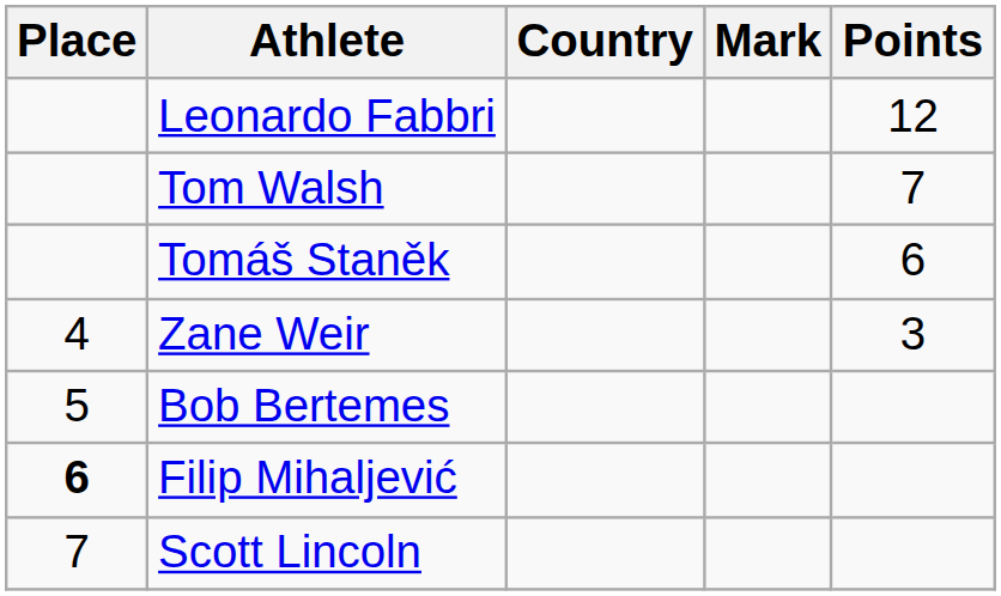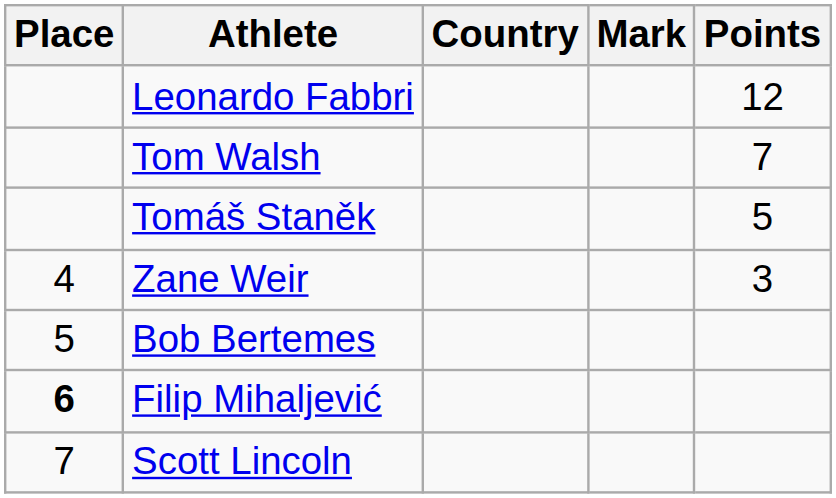 <table class="wikitable">
 <tr>
 <th>Place</th>
 <th>Athlete</th>
 <th>Country</th>
 <th>Mark</th>
 <th>Points</th>
 </tr>
 <tr>
 <td align=center></td>
 <td><a href='#'>Leonardo Fabbri</a></td>
 <td></td>
 <td></td>
 <td align=center>12</td>
 </tr>
 <tr>
 <td align=center></td>
 <td><a href='#'>Tom Walsh</a></td>
 <td></td>
 <td></td>
 <td align=center>7</td>
 </tr>
 <tr>
 <td align=center></td>
 <td><a href='#'>Tomáš Staněk</a></td>
 <td></td>
 <td></td>
-<td align=center>6</td>
+<td align=center>5</td>
 </tr>
 <tr>
 <td align=center>4</td>
 <td><a href='#'>Zane Weir</a></td>
 <td></td>
 <td></td>
 <td align=center>3</td>
 </tr>
 <tr>
 <td align=center>5</td>
 <td><a href='#'>Bob Bertemes</a></td>
 <td></td>
 <td></td>
 <td align=center></td>
 </tr>
 <tr>
 <td align=center><strong>6</strong></td>
 <td><a href='#'>Filip Mihaljević</a></td>
 <td></td>
 <td></td>
 <td align=center></td>
 </tr>
 <tr>
 <td align=center>7</td>
 <td><a href='#'>Scott Lincoln</a></td>
 <td></td>
 <td></td>
 <td align=center></td>
 </tr>
 </table>
